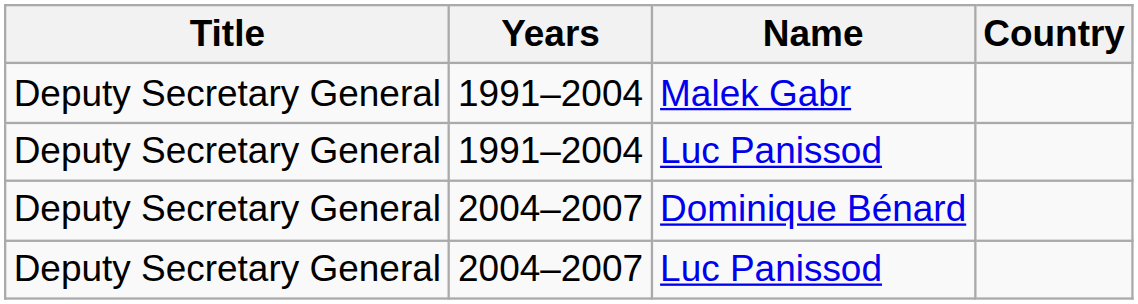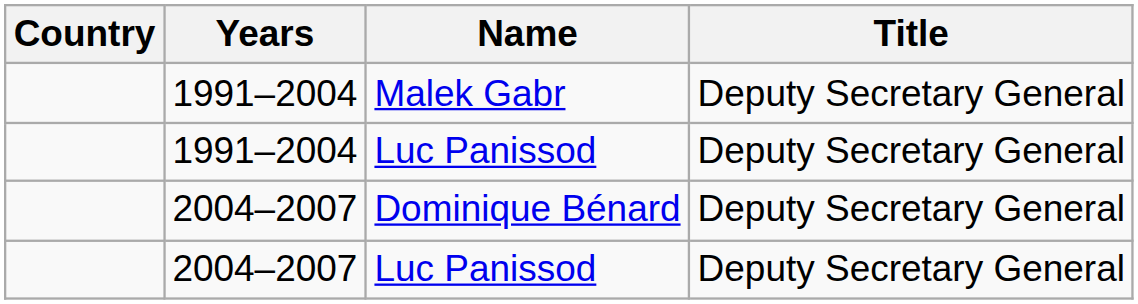 <table class="wikitable">
 <tr>
-<th>Title</th>
+<th>Country</th>
 <th>Years</th>
 <th>Name</th>
-<th>Country</th>
+<th>Title</th>
 </tr>
 <tr>
-<td>Deputy Secretary General</td>
+<td></td>
 <td>1991–2004</td>
 <td><a href='#'>Malek Gabr</a></td>
-<td></td>
+<td>Deputy Secretary General</td>
 </tr>
 <tr>
-<td>Deputy Secretary General</td>
+<td></td>
 <td>1991–2004</td>
 <td><a href='#'>Luc Panissod</a></td>
-<td></td>
+<td>Deputy Secretary General</td>
 </tr>
 <tr>
-<td>Deputy Secretary General</td>
+<td></td>
 <td>2004–2007</td>
 <td><a href='#'>Dominique Bénard</a></td>
-<td></td>
+<td>Deputy Secretary General</td>
 </tr>
 <tr>
-<td>Deputy Secretary General</td>
+<td></td>
 <td>2004–2007</td>
 <td><a href='#'>Luc Panissod</a></td>
-<td></td>
+<td>Deputy Secretary General</td>
 </tr>
 </table>
